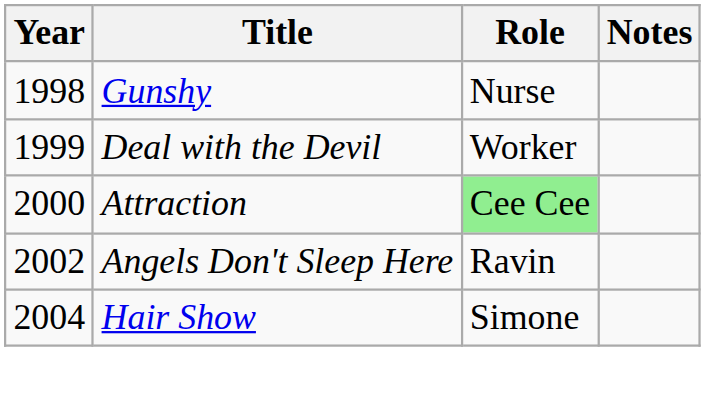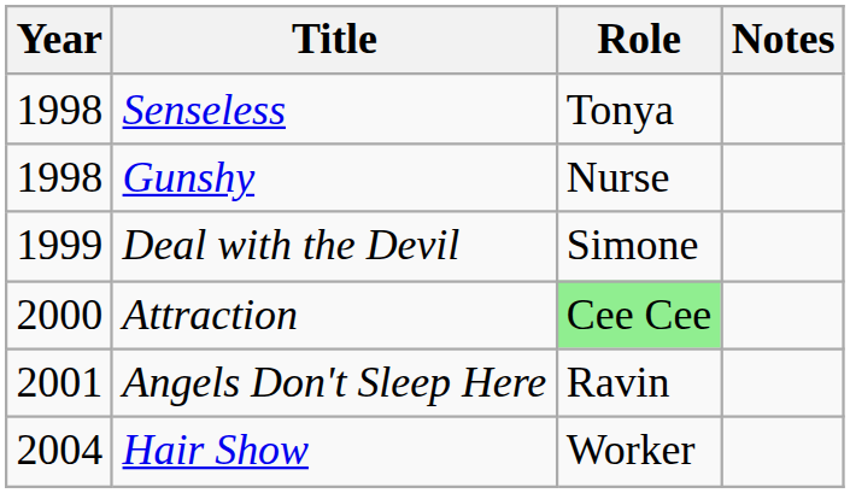 <table class="wikitable sortable">
 <tr>
 <th>Year</th>
 <th>Title</th>
 <th>Role</th>
 <th>Notes</th>
+</tr>
+<tr>
+<td>1998</td>
+<td><em><a href='#'>Senseless</a></em></td>
+<td>Tonya</td>
+<td></td>
 </tr>
 <tr>
 <td>1998</td>
 <td><em><a href='#'>Gunshy</a></em></td>
 <td>Nurse</td>
 <td></td>
 </tr>
 <tr>
 <td>1999</td>
 <td><em>Deal with the Devil</em></td>
-<td>Worker</td>
+<td>Simone</td>
 <td></td>
 </tr>
 <tr>
 <td>2000</td>
 <td><em>Attraction</em></td>
 <td style="background: lightgreen;">Cee Cee</td>
 <td></td>
 </tr>
 <tr>
-<td>2002</td>
+<td>2001</td>
 <td><em>Angels Don't Sleep Here</em></td>
 <td>Ravin</td>
 <td></td>
 </tr>
 <tr>
 <td>2004</td>
 <td><em><a href='#'>Hair Show</a></em></td>
-<td>Simone</td>
+<td>Worker</td>
 <td></td>
 </tr>
 </table>
